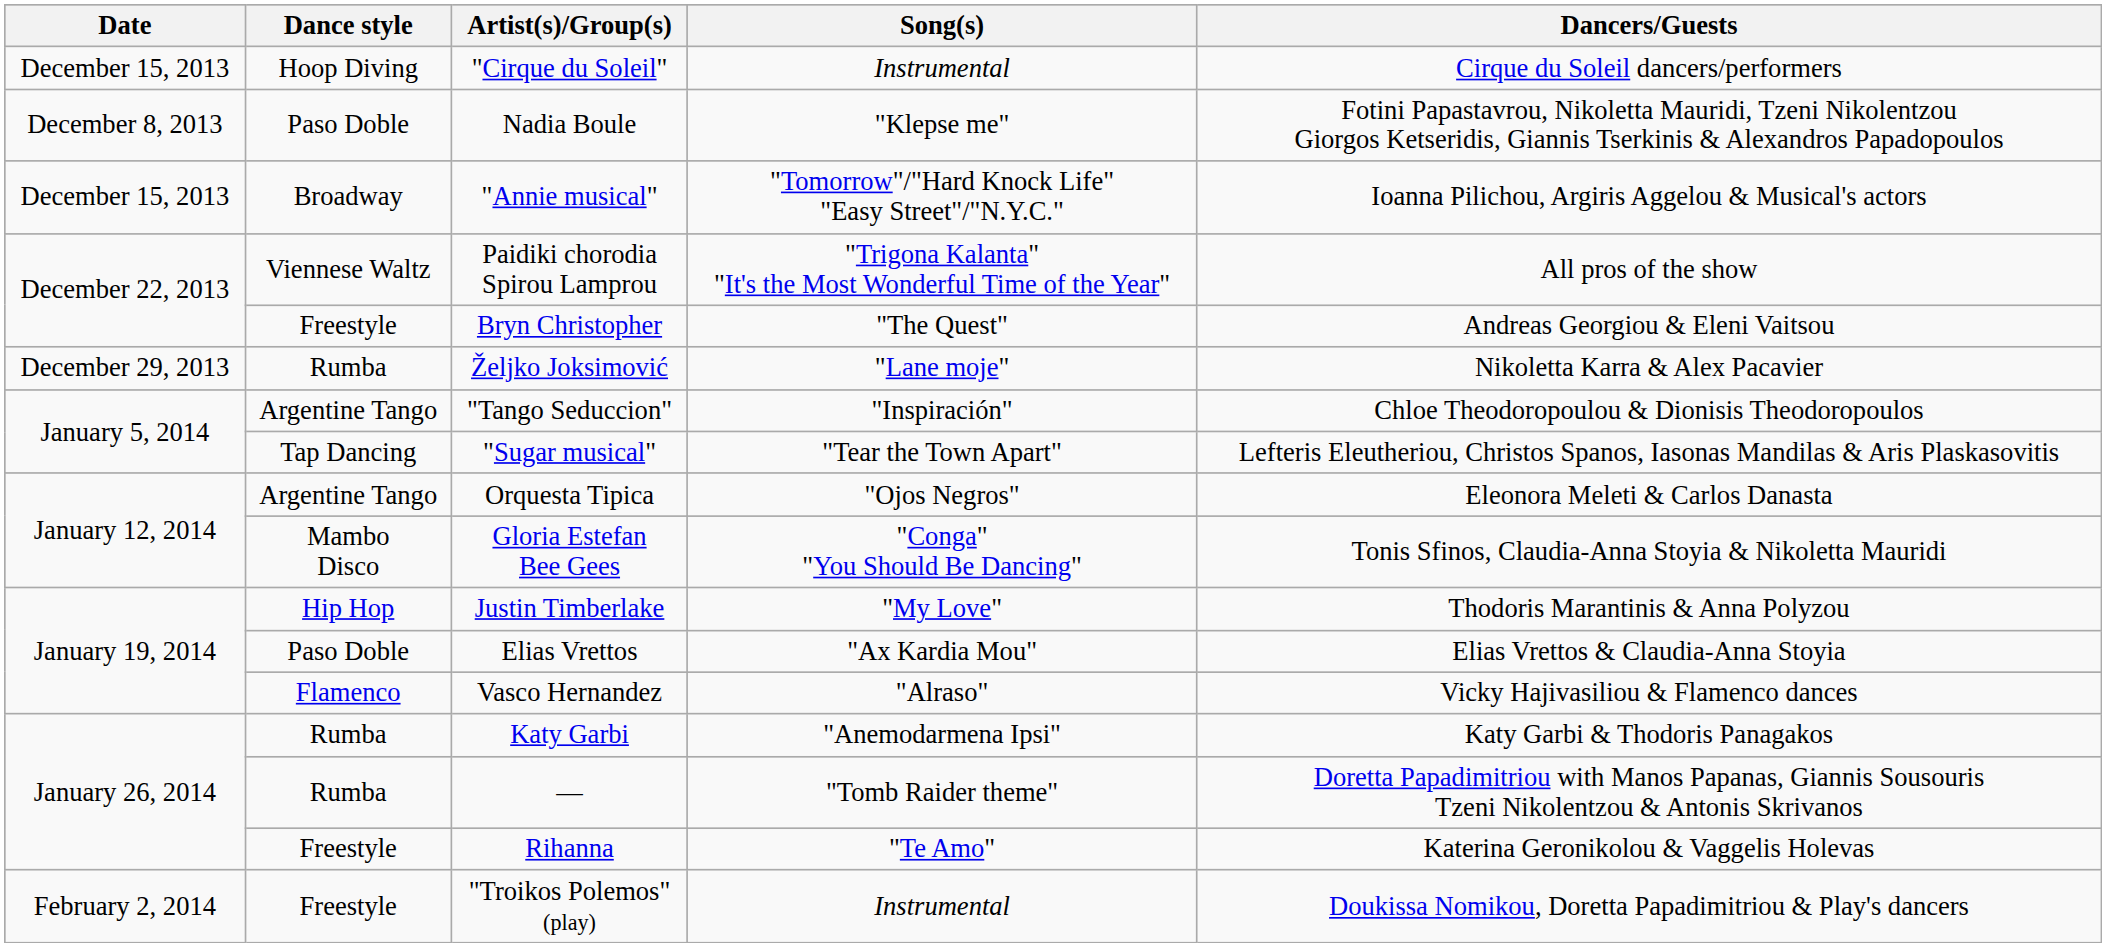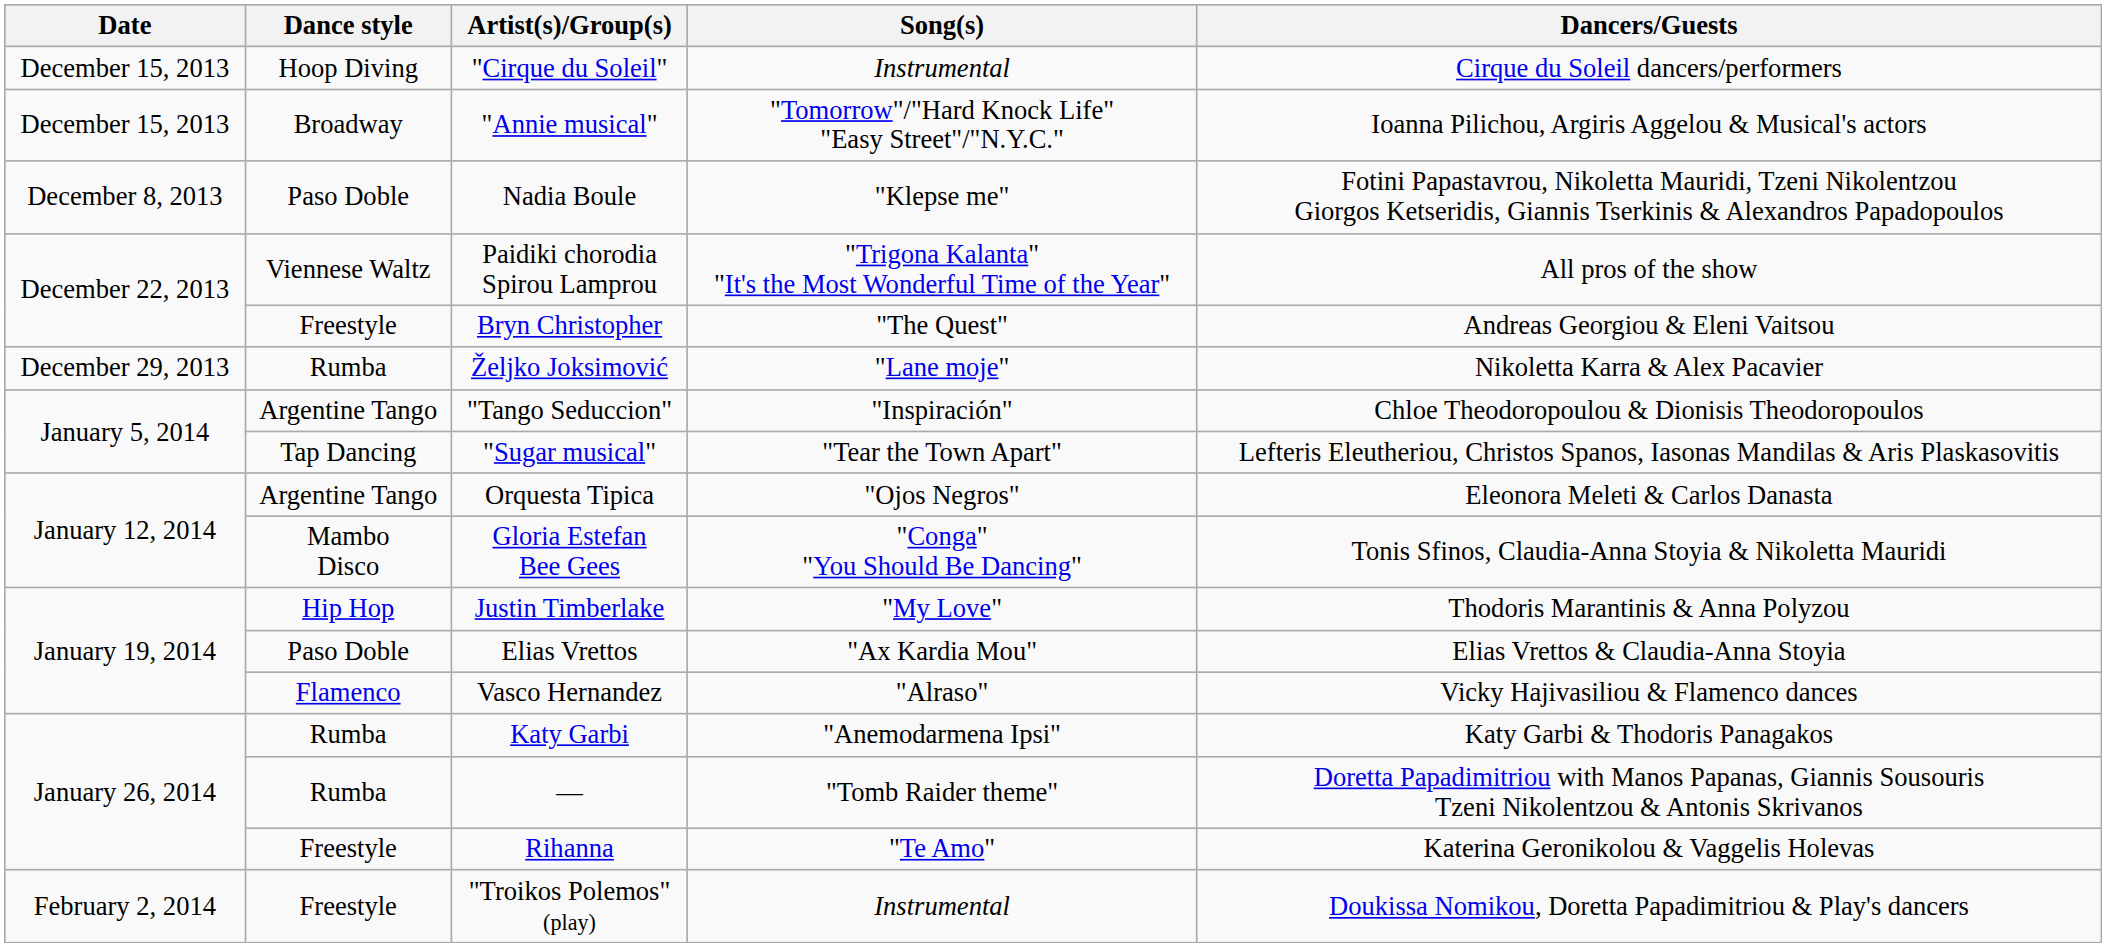 <table class="wikitable" style="margin:0; width:100%; text-align:center;">
 <tr>
 <th>Date</th>
 <th>Dance style</th>
 <th>Artist(s)/Group(s)</th>
 <th>Song(s)</th>
 <th>Dancers/Guests</th>
 </tr>
 <tr>
 <td>December 15, 2013</td>
 <td>Hoop Diving</td>
 <td>"<a href='#'>Cirque du Soleil</a>"</td>
 <td><em>Instrumental</em></td>
 <td><a href='#'>Cirque du Soleil</a> dancers/performers</td>
 </tr>
 <tr>
+<td>December 15, 2013</td>
+<td>Broadway</td>
+<td>"<a href='#'>Annie musical</a>"</td>
+<td>"<a href='#'>Tomorrow</a>"/"Hard Knock Life"<br>"Easy Street"/"N.Y.C."</td>
+<td>Ioanna Pilichou, Argiris Aggelou & Musical's actors</td>
+</tr>
+<tr>
 <td>December 8, 2013</td>
 <td>Paso Doble</td>
 <td>Nadia Boule</td>
 <td>"Klepse me"</td>
 <td>Fotini Papastavrou, Nikoletta Mauridi, Tzeni Nikolentzou<br>Giorgos Ketseridis, Giannis Tserkinis & Alexandros Papadopoulos</td>
-</tr>
-<tr>
-<td>December 15, 2013</td>
-<td>Broadway</td>
-<td>"<a href='#'>Annie musical</a>"</td>
-<td>"<a href='#'>Tomorrow</a>"/"Hard Knock Life"<br>"Easy Street"/"N.Y.C."</td>
-<td>Ioanna Pilichou, Argiris Aggelou & Musical's actors</td>
 </tr>
 <tr>
 <td rowspan="2">December 22, 2013</td>
 <td>Viennese Waltz</td>
 <td>Paidiki chorodia<br>Spirou Lamprou</td>
 <td>"<a href='#'>Trigona Kalanta</a>"<br>"<a href='#'>It's the Most Wonderful Time of the Year</a>"</td>
 <td>All pros of the show</td>
 </tr>
 <tr>
 <td>Freestyle</td>
 <td><a href='#'>Bryn Christopher</a></td>
 <td>"The Quest"</td>
 <td>Andreas Georgiou & Eleni Vaitsou</td>
 </tr>
 <tr>
 <td>December 29, 2013</td>
 <td>Rumba</td>
 <td><a href='#'>Željko Joksimović</a></td>
 <td>"<a href='#'>Lane moje</a>"</td>
 <td>Nikoletta Karra & Alex Pacavier</td>
 </tr>
 <tr>
 <td rowspan="2">January 5, 2014</td>
 <td>Argentine Tango</td>
 <td>"Tango Seduccion"</td>
 <td>"Inspiración"</td>
 <td>Chloe Theodoropoulou & Dionisis Theodoropoulos</td>
 </tr>
 <tr>
 <td>Tap Dancing</td>
 <td>"<a href='#'>Sugar musical</a>"</td>
 <td>"Tear the Town Apart"</td>
 <td>Lefteris Eleutheriou, Christos Spanos, Iasonas Mandilas & Aris Plaskasovitis</td>
 </tr>
 <tr>
 <td rowspan="2">January 12, 2014</td>
 <td>Argentine Tango</td>
 <td>Orquesta Tipica</td>
 <td>"Ojos Negros"</td>
 <td>Eleonora Meleti & Carlos Danasta</td>
 </tr>
 <tr>
 <td>Mambo<br>Disco</td>
 <td><a href='#'>Gloria Estefan</a><br><a href='#'>Bee Gees</a></td>
 <td>"<a href='#'>Conga</a>"<br>"<a href='#'>You Should Be Dancing</a>"</td>
 <td>Tonis Sfinos, Claudia-Anna Stoyia & Nikoletta Mauridi</td>
 </tr>
 <tr>
 <td rowspan="3">January 19, 2014</td>
 <td><a href='#'>Hip Hop</a></td>
 <td><a href='#'>Justin Timberlake</a></td>
 <td>"<a href='#'>My Love</a>"</td>
 <td>Thodoris Marantinis & Anna Polyzou</td>
 </tr>
 <tr>
 <td>Paso Doble</td>
 <td>Elias Vrettos</td>
 <td>"Ax Kardia Mou"</td>
 <td>Elias Vrettos & Claudia-Anna Stoyia</td>
 </tr>
 <tr>
 <td><a href='#'>Flamenco</a></td>
 <td>Vasco Hernandez</td>
 <td>"Alraso"</td>
 <td>Vicky Hajivasiliou & Flamenco dances</td>
 </tr>
 <tr>
 <td rowspan="3">January 26, 2014</td>
 <td>Rumba</td>
 <td><a href='#'>Katy Garbi</a></td>
 <td>"Anemodarmena Ipsi"</td>
 <td>Katy Garbi & Thodoris Panagakos</td>
 </tr>
 <tr>
 <td>Rumba</td>
 <td>—</td>
 <td>"Tomb Raider theme"</td>
 <td><a href='#'>Doretta Papadimitriou</a> with Manos Papanas, Giannis Sousouris<br>Tzeni Nikolentzou & Antonis Skrivanos</td>
 </tr>
 <tr>
 <td>Freestyle</td>
 <td><a href='#'>Rihanna</a></td>
 <td>"<a href='#'>Te Amo</a>"</td>
 <td>Katerina Geronikolou & Vaggelis Holevas</td>
 </tr>
 <tr>
 <td>February 2, 2014</td>
 <td>Freestyle</td>
 <td>"Troikos Polemos"<br><small>(play)</small></td>
 <td><em>Instrumental</em></td>
 <td><a href='#'>Doukissa Nomikou</a>, Doretta Papadimitriou & Play's dancers</td>
 </tr>
 </table>
